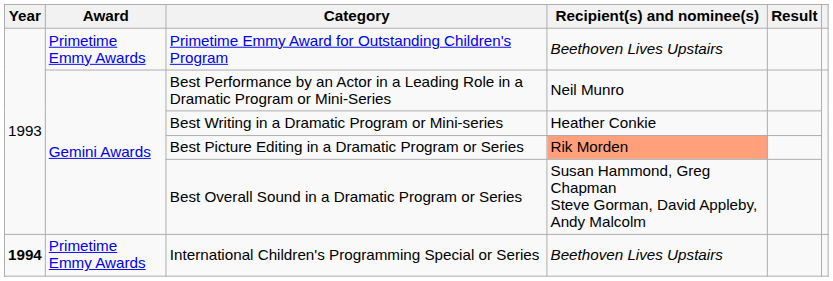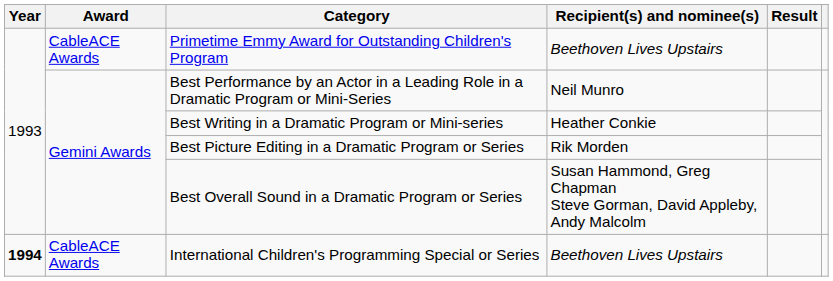 <table class="wikitable">
 <tr>
 <th>Year</th>
 <th style="width: 120px;">Award</th>
 <th>Category</th>
 <th>Recipient(s) and nominee(s)</th>
 <th>Result</th>
 <th></th>
 </tr>
 <tr>
 <td rowspan="5">1993</td>
-<td><a href='#'>Primetime Emmy Awards</a></td>
+<td><a href='#'>CableACE Awards</a></td>
 <td><a href='#'>Primetime Emmy Award for Outstanding Children's Program</a></td>
 <td><em>Beethoven Lives Upstairs</em></td>
 <td></td>
 <td></td>
 </tr>
 <tr>
 <td rowspan="4"><a href='#'>Gemini Awards</a></td>
 <td>Best Performance by an Actor in a Leading Role in a Dramatic Program or Mini-Series</td>
 <td>Neil Munro</td>
 <td></td>
 <td rowspan="4"></td>
 </tr>
 <tr>
 <td>Best Writing in a Dramatic Program or Mini-series</td>
 <td>Heather Conkie</td>
 <td></td>
 </tr>
 <tr>
 <td>Best Picture Editing in a Dramatic Program or Series</td>
-<td style="background: lightsalmon;">Rik Morden</td>
+<td>Rik Morden</td>
 <td></td>
 </tr>
 <tr>
 <td>Best Overall Sound in a Dramatic Program or Series</td>
 <td>Susan Hammond, Greg Chapman<br>Steve Gorman, David Appleby, Andy Malcolm</td>
 <td></td>
 </tr>
 <tr>
 <td><strong>1994</strong></td>
-<td><a href='#'>Primetime Emmy Awards</a></td>
+<td><a href='#'>CableACE Awards</a></td>
 <td>International Children's Programming Special or Series</td>
 <td><em>Beethoven Lives Upstairs</em></td>
 <td></td>
 <td></td>
 </tr>
 </table>
